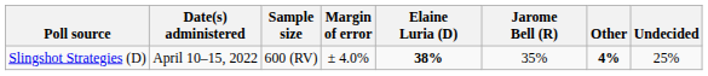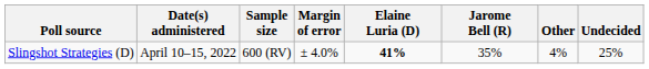 <table class="wikitable" style="font-size:90%;text-align:center;">
 <tr valign=bottom>
 <th>Poll source</th>
 <th>Date(s)<br>administered</th>
 <th>Sample<br>size</th>
 <th>Margin<br>of error</th>
 <th style="width:100px;">Elaine<br>Luria (D)</th>
 <th style="width:100px;">Jarome<br>Bell (R)</th>
 <th>Other</th>
 <th>Undecided</th>
 </tr>
 <tr>
 <td style="text-align:left;"><a href='#'>Slingshot Strategies</a> (D)</td>
 <td>April 10–15, 2022</td>
 <td>600 (RV)</td>
 <td>± 4.0%</td>
-<td><strong>38%</strong></td>
+<td><strong>41%</strong></td>
 <td>35%</td>
-<td><strong>4%</strong></td>
+<td>4%</td>
 <td>25%</td>
 </tr>
 </table>
